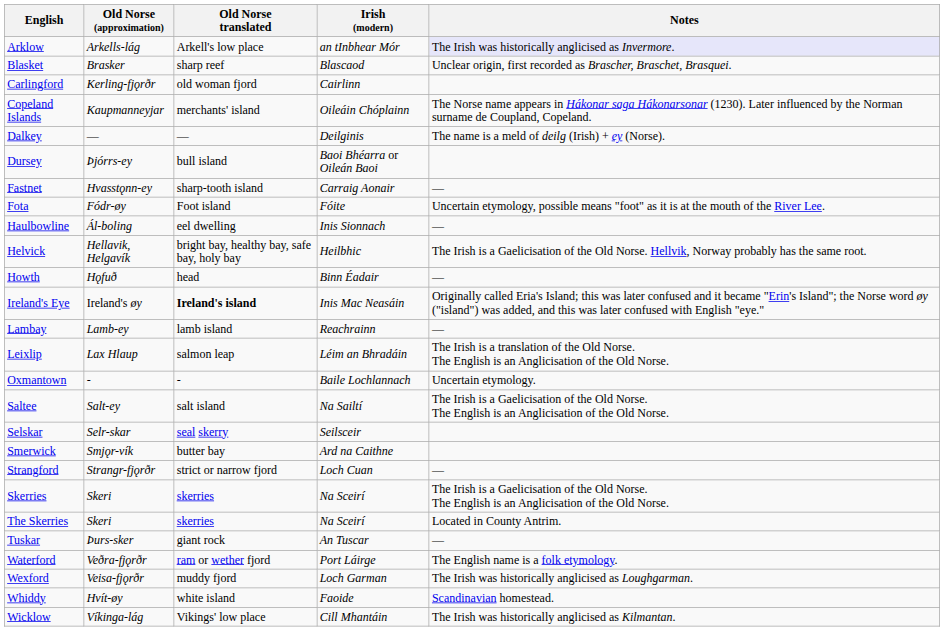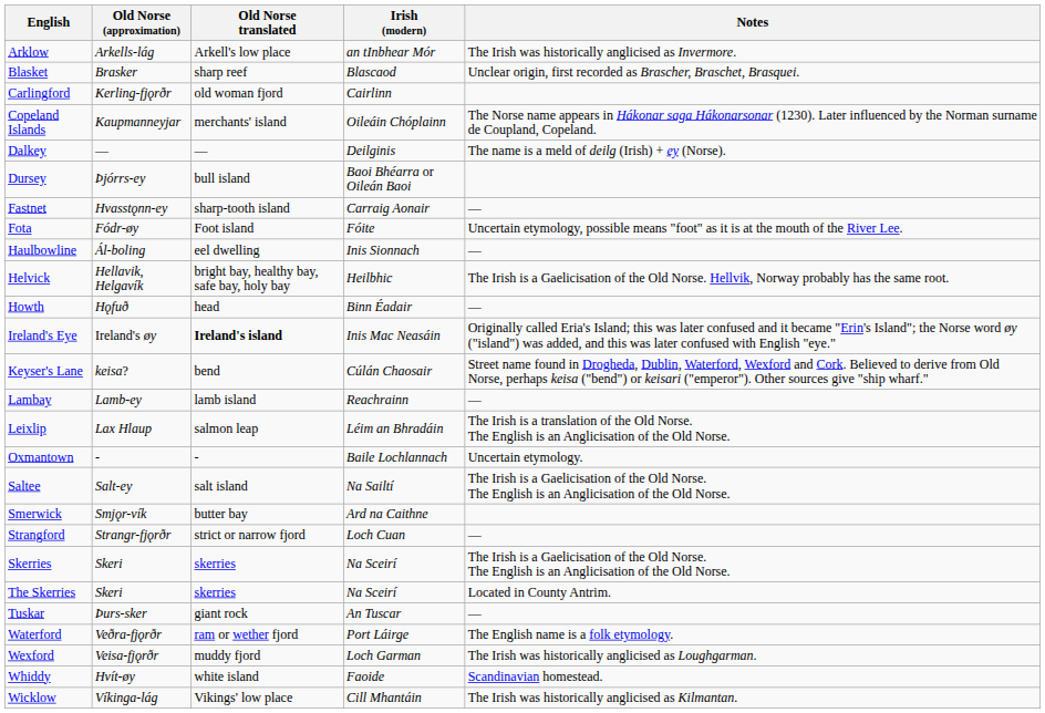 <table class="wikitable">
 <tr>
 <th>English</th>
 <th>Old Norse<br><small>(approximation)</small></th>
 <th>Old Norse<br>translated</th>
 <th>Irish<br><small>(modern)</small></th>
 <th>Notes</th>
 </tr>
 <tr>
 <td><a href='#'>Arklow</a></td>
 <td><em>Arkells-lág</em></td>
 <td>Arkell's low place</td>
 <td><em>an tInbhear Mór</em></td>
-<td style="background: lavender;">The Irish was historically anglicised as <em>Invermore</em>.</td>
+<td>The Irish was historically anglicised as <em>Invermore</em>.</td>
 </tr>
 <tr>
 <td><a href='#'>Blasket</a></td>
 <td><em>Brasker</em></td>
 <td>sharp reef</td>
 <td><em>Blascaod</em></td>
 <td>Unclear origin, first recorded as <em>Brascher, Braschet, Brasquei</em>.</td>
 </tr>
 <tr>
 <td><a href='#'>Carlingford</a></td>
 <td><em>Kerling-fjǫrðr</em></td>
 <td>old woman fjord</td>
 <td><em>Cairlinn</em></td>
 <td></td>
 </tr>
 <tr>
 <td><a href='#'>Copeland Islands</a></td>
 <td><em>Kaupmanneyjar</em></td>
 <td>merchants' island</td>
 <td><em>Oileáin Chóplainn</em></td>
 <td>The Norse name appears in <em><a href='#'>Hákonar saga Hákonarsonar</a></em> (1230). Later influenced by the Norman surname de Coupland, Copeland.</td>
 </tr>
 <tr>
 <td><a href='#'>Dalkey</a></td>
 <td>—</td>
 <td>—</td>
 <td><em>Deilginis</em></td>
 <td>The name is a meld of <em>deilg</em> (Irish) + <em><a href='#'>ey</a></em> (Norse).</td>
 </tr>
 <tr>
 <td><a href='#'>Dursey</a></td>
 <td><em>Þjórrs-ey</em></td>
 <td>bull island</td>
 <td><em>Baoi Bhéarra</em> or <em>Oileán Baoi</em></td>
 <td></td>
 </tr>
 <tr>
 <td><a href='#'>Fastnet</a></td>
 <td><em>Hvasstǫnn-ey</em></td>
 <td>sharp-tooth island</td>
 <td><em>Carraig Aonair</em></td>
 <td>—</td>
 </tr>
 <tr>
 <td><a href='#'>Fota</a></td>
 <td><em>Fódr-øy</em></td>
 <td>Foot island</td>
 <td><em>Fóite</em></td>
 <td>Uncertain etymology, possible means "foot" as it is at the mouth of the <a href='#'>River Lee</a>.</td>
 </tr>
 <tr>
 <td><a href='#'>Haulbowline</a></td>
 <td><em>Ál-boling</em></td>
 <td>eel dwelling</td>
 <td><em>Inis Sionnach</em></td>
 <td>—</td>
 </tr>
 <tr>
 <td><a href='#'>Helvick</a></td>
 <td><em>Hellavik</em>, <em>Helgavík</em></td>
 <td>bright bay, healthy bay, safe bay, holy bay</td>
 <td><em>Heilbhic</em></td>
 <td>The Irish is a Gaelicisation of the Old Norse. <a href='#'>Hellvik</a>, Norway probably has the same root.</td>
 </tr>
 <tr>
 <td><a href='#'>Howth</a></td>
 <td><em>Hǫfuð</em></td>
 <td>head</td>
 <td><em>Binn Éadair</em></td>
 <td>—</td>
 </tr>
 <tr>
 <td><a href='#'>Ireland's Eye</a></td>
 <td>Ireland's <em>øy</em></td>
 <td><strong>Ireland's island</strong></td>
 <td><em>Inis Mac Neasáin</em></td>
 <td>Originally called Eria's Island; this was later confused and it became "<a href='#'>Erin</a>'s Island"; the Norse word <em>øy</em> ("island") was added, and this was later confused with English "eye."</td>
 </tr>
 <tr>
+<td><a href='#'>Keyser's Lane</a></td>
+<td><em>keisa</em>?</td>
+<td>bend</td>
+<td><em>Cúlán Chaosair</em></td>
+<td>Street name found in <a href='#'>Drogheda</a>, <a href='#'>Dublin</a>, <a href='#'>Waterford</a>, <a href='#'>Wexford</a> and <a href='#'>Cork</a>. Believed to derive from Old Norse, perhaps <em>keisa</em> ("bend") or <em>keisari</em> ("emperor"). Other sources give "ship wharf."</td>
+</tr>
+<tr>
 <td><a href='#'>Lambay</a></td>
 <td><em>Lamb-ey</em></td>
 <td>lamb island</td>
 <td><em>Reachrainn</em></td>
 <td>—</td>
 </tr>
 <tr>
 <td><a href='#'>Leixlip</a></td>
 <td><em>Lax Hlaup</em></td>
 <td>salmon leap</td>
 <td><em>Léim an Bhradáin</em></td>
 <td>The Irish is a translation of the Old Norse.<br>The English is an Anglicisation of the Old Norse.</td>
 </tr>
 <tr>
 <td><a href='#'>Oxmantown</a></td>
 <td>-</td>
 <td>-</td>
 <td><em>Baile Lochlannach</em></td>
 <td>Uncertain etymology.</td>
 </tr>
 <tr>
 <td><a href='#'>Saltee</a></td>
 <td><em>Salt-ey</em></td>
 <td>salt island</td>
 <td><em>Na Sailtí</em></td>
 <td>The Irish is a Gaelicisation of the Old Norse.<br>The English is an Anglicisation of the Old Norse.</td>
-</tr>
-<tr>
-<td><a href='#'>Selskar</a></td>
-<td><em>Selr-skar</em></td>
-<td><a href='#'>seal</a> <a href='#'>skerry</a></td>
-<td><em>Seilsceir</em></td>
-<td></td>
 </tr>
 <tr>
 <td><a href='#'>Smerwick</a></td>
 <td><em>Smjǫr-vík</em></td>
 <td>butter bay</td>
 <td><em>Ard na Caithne</em></td>
 <td></td>
 </tr>
 <tr>
 <td><a href='#'>Strangford</a></td>
 <td><em>Strangr-fjǫrðr</em></td>
 <td>strict or narrow fjord</td>
 <td><em>Loch Cuan</em></td>
 <td>—</td>
 </tr>
 <tr>
 <td><a href='#'>Skerries</a></td>
 <td><em>Skeri</em></td>
 <td><a href='#'>skerries</a></td>
 <td><em>Na Sceirí</em></td>
 <td>The Irish is a Gaelicisation of the Old Norse.<br>The English is an Anglicisation of the Old Norse.</td>
 </tr>
 <tr>
 <td><a href='#'>The Skerries</a></td>
 <td><em>Skeri</em></td>
 <td><a href='#'>skerries</a></td>
 <td><em>Na Sceirí</em></td>
 <td>Located in County Antrim.</td>
 </tr>
 <tr>
 <td><a href='#'>Tuskar</a></td>
 <td><em>Þurs-sker</em></td>
 <td>giant rock</td>
 <td><em>An Tuscar</em></td>
 <td>—</td>
 </tr>
 <tr>
 <td><a href='#'>Waterford</a></td>
 <td><em>Veðra-fjǫrðr</em></td>
 <td><a href='#'>ram</a> or <a href='#'>wether</a> fjord</td>
 <td><em>Port Láirge</em></td>
 <td>The English name is a <a href='#'>folk etymology</a>.</td>
 </tr>
 <tr>
 <td><a href='#'>Wexford</a></td>
 <td><em>Veisa-fjǫrðr</em></td>
 <td>muddy fjord</td>
 <td><em>Loch Garman</em></td>
 <td>The Irish was historically anglicised as <em>Loughgarman</em>.</td>
 </tr>
 <tr>
 <td><a href='#'>Whiddy</a></td>
 <td><em>Hvít-øy</em></td>
 <td>white island</td>
 <td><em>Faoide</em></td>
 <td><a href='#'>Scandinavian</a> homestead.</td>
 </tr>
 <tr>
 <td><a href='#'>Wicklow</a></td>
 <td><em>Víkinga-lág</em></td>
 <td>Vikings' low place</td>
 <td><em>Cill Mhantáin</em></td>
 <td>The Irish was historically anglicised as <em>Kilmantan</em>.</td>
 </tr>
 </table>
